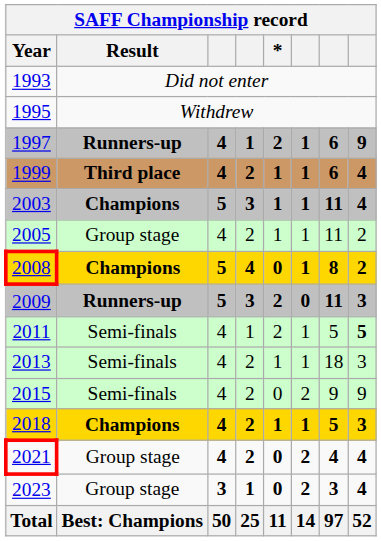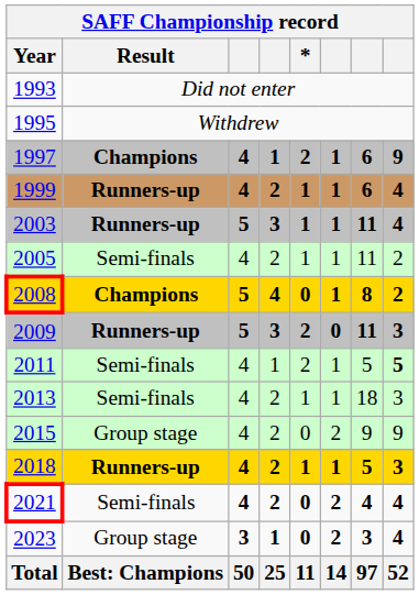 <table class="wikitable" style="text-align:center">
 <tr>
 <th colspan=8><a href='#'>SAFF Championship</a> record</th>
 </tr>
 <tr>
 <th>Year</th>
 <th>Result</th>
 <th></th>
 <th></th>
 <th>*</th>
 <th></th>
 <th></th>
 <th></th>
 </tr>
 <tr>
 <td> <a href='#'>1993</a></td>
 <td colspan=7><em>Did not enter</em></td>
 </tr>
 <tr>
 <td> <a href='#'>1995</a></td>
 <td colspan=7><em>Withdrew</em></td>
 </tr>
 <tr style="background:silver">
 <td> <a href='#'>1997</a></td>
-<td><strong>Runners-up</strong></td>
+<td><strong>Champions</strong></td>
 <td><strong>4</strong></td>
 <td><strong>1</strong></td>
 <td><strong>2</strong></td>
 <td><strong>1</strong></td>
 <td><strong>6</strong></td>
 <td><strong>9</strong></td>
 </tr>
 <tr style="background:#c96">
 <td> <a href='#'>1999</a></td>
-<td><strong>Third place</strong></td>
+<td><strong>Runners-up</strong></td>
 <td><strong>4</strong></td>
 <td><strong> 2 </strong></td>
 <td><strong> 1</strong></td>
 <td><strong>1</strong></td>
 <td><strong>6</strong></td>
 <td><strong> 4</strong></td>
 </tr>
 <tr style="background:silver">
 <td> <a href='#'>2003</a></td>
-<td><strong>Champions</strong></td>
+<td><strong>Runners-up</strong></td>
 <td><strong>5</strong></td>
 <td><strong>3</strong></td>
 <td><strong>1</strong></td>
 <td><strong>1</strong></td>
 <td><strong>11</strong></td>
 <td><strong>4</strong></td>
 </tr>
 <tr style="background:#cfc;">
 <td> <a href='#'>2005</a></td>
-<td>Group stage</td>
+<td>Semi-finals</td>
 <td>4</td>
 <td>2</td>
 <td>1</td>
 <td>1</td>
 <td>11</td>
 <td>2</td>
 </tr>
 <tr style="background:gold">
 <td style="border: 3px solid red">  <a href='#'>2008</a></td>
 <td><strong>Champions</strong></td>
 <td><strong>5</strong></td>
 <td><strong>4</strong></td>
 <td><strong>0</strong></td>
 <td><strong>1</strong></td>
 <td><strong>8</strong></td>
 <td><strong>2</strong></td>
 </tr>
 <tr style="background:silver">
 <td> <a href='#'>2009</a></td>
 <td><strong>Runners-up</strong></td>
 <td><strong>5</strong></td>
 <td><strong>3</strong></td>
 <td><strong>2</strong></td>
 <td><strong>0</strong></td>
 <td><strong>11</strong></td>
 <td><strong>3</strong></td>
 </tr>
 <tr style="background:#cfc;">
 <td> <a href='#'>2011</a></td>
 <td>Semi-finals</td>
 <td>4</td>
 <td>1</td>
 <td>2</td>
 <td>1</td>
 <td>5</td>
 <td><strong>5</strong></td>
 </tr>
 <tr style="background:#cfc;">
 <td> <a href='#'>2013</a></td>
 <td>Semi-finals</td>
 <td>4</td>
 <td>2</td>
 <td>1</td>
 <td>1</td>
 <td>18</td>
 <td>3</td>
 </tr>
 <tr style="background:#cfc;">
 <td> <a href='#'>2015</a></td>
-<td>Semi-finals</td>
+<td>Group stage</td>
 <td>4</td>
 <td>2</td>
 <td>0</td>
 <td>2</td>
 <td>9</td>
 <td>9</td>
 </tr>
 <tr style="background:gold">
 <td> <a href='#'>2018</a></td>
-<td><strong>Champions</strong></td>
+<td><strong>Runners-up</strong></td>
 <td><strong>4</strong></td>
 <td><strong>2</strong></td>
 <td><strong>1</strong></td>
 <td><strong>1</strong></td>
 <td><strong>5</strong></td>
 <td><strong>3</strong></td>
 </tr>
 <tr>
 <td style="border: 3px solid red"> <a href='#'>2021</a></td>
-<td>Group stage</td>
+<td>Semi-finals</td>
 <td><strong>4</strong></td>
 <td><strong>2</strong></td>
 <td><strong>0</strong></td>
 <td><strong>2</strong></td>
 <td><strong>4</strong></td>
 <td><strong>4</strong></td>
 </tr>
 <tr>
 <td> <a href='#'>2023</a></td>
 <td>Group stage</td>
 <td><strong>3</strong></td>
 <td><strong>1</strong></td>
 <td><strong>0</strong></td>
 <td><strong>2</strong></td>
 <td><strong>3</strong></td>
 <td><strong>4</strong></td>
 </tr>
 <tr>
 <th><strong>Total</strong></th>
 <th><strong>Best: Champions</strong></th>
 <th><strong>50</strong></th>
 <th><strong>25</strong></th>
 <th><strong>11</strong></th>
 <th><strong>14</strong></th>
 <th><strong>97</strong></th>
 <th><strong>52</strong></th>
 </tr>
 </table>
